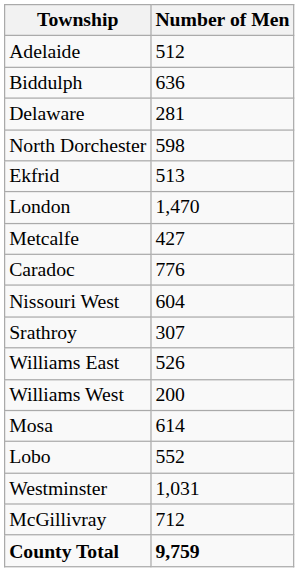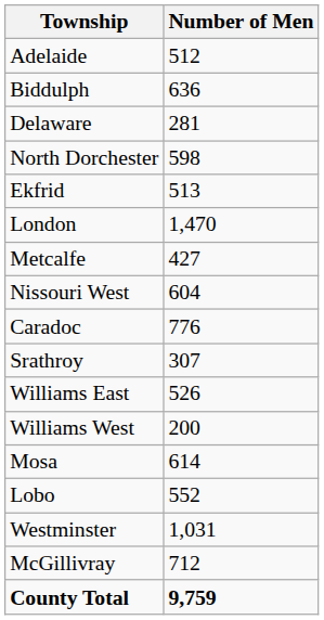 <table class="wikitable">
 <tr>
 <th>Township</th>
 <th>Number of Men</th>
 </tr>
 <tr>
 <td>Adelaide</td>
 <td>512</td>
 </tr>
 <tr>
 <td>Biddulph</td>
 <td>636</td>
 </tr>
 <tr>
 <td>Delaware</td>
 <td>281</td>
 </tr>
 <tr>
 <td>North Dorchester</td>
 <td>598</td>
 </tr>
 <tr>
 <td>Ekfrid</td>
 <td>513</td>
 </tr>
 <tr>
 <td>London</td>
 <td>1,470</td>
 </tr>
 <tr>
 <td>Metcalfe</td>
 <td>427</td>
 </tr>
 <tr>
+<td>Nissouri West</td>
+<td>604</td>
+</tr>
+<tr>
 <td>Caradoc</td>
 <td>776</td>
-</tr>
-<tr>
-<td>Nissouri West</td>
-<td>604</td>
 </tr>
 <tr>
 <td>Srathroy</td>
 <td>307</td>
 </tr>
 <tr>
 <td>Williams East</td>
 <td>526</td>
 </tr>
 <tr>
 <td>Williams West</td>
 <td>200</td>
 </tr>
 <tr>
 <td>Mosa</td>
 <td>614</td>
 </tr>
 <tr>
 <td>Lobo</td>
 <td>552</td>
 </tr>
 <tr>
 <td>Westminster</td>
 <td>1,031</td>
 </tr>
 <tr>
 <td>McGillivray</td>
 <td>712</td>
 </tr>
 <tr>
 <td><strong>County Total</strong></td>
 <td><strong>9,759</strong></td>
 </tr>
 </table>
